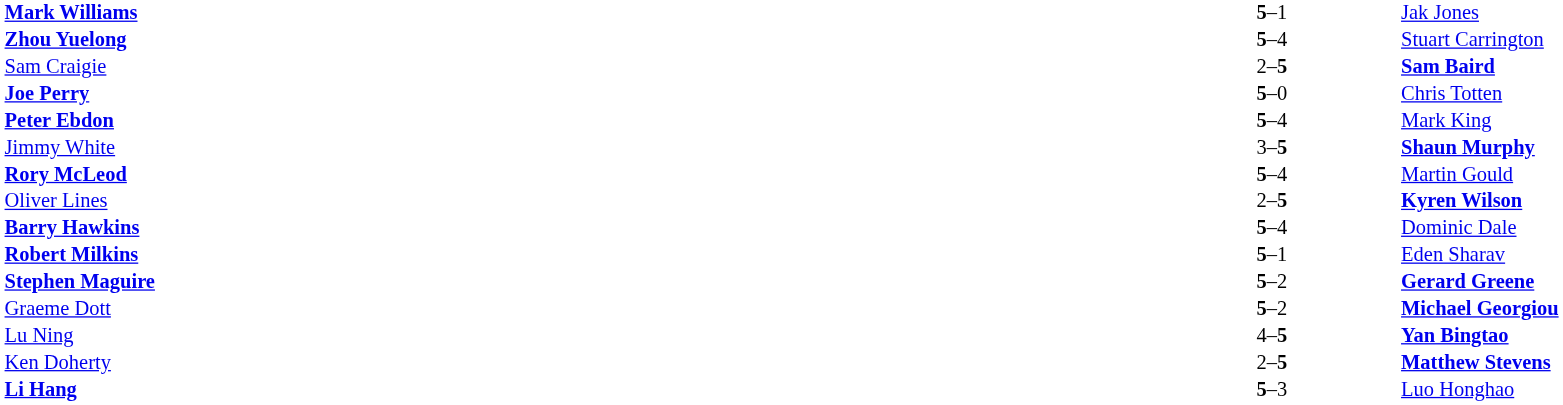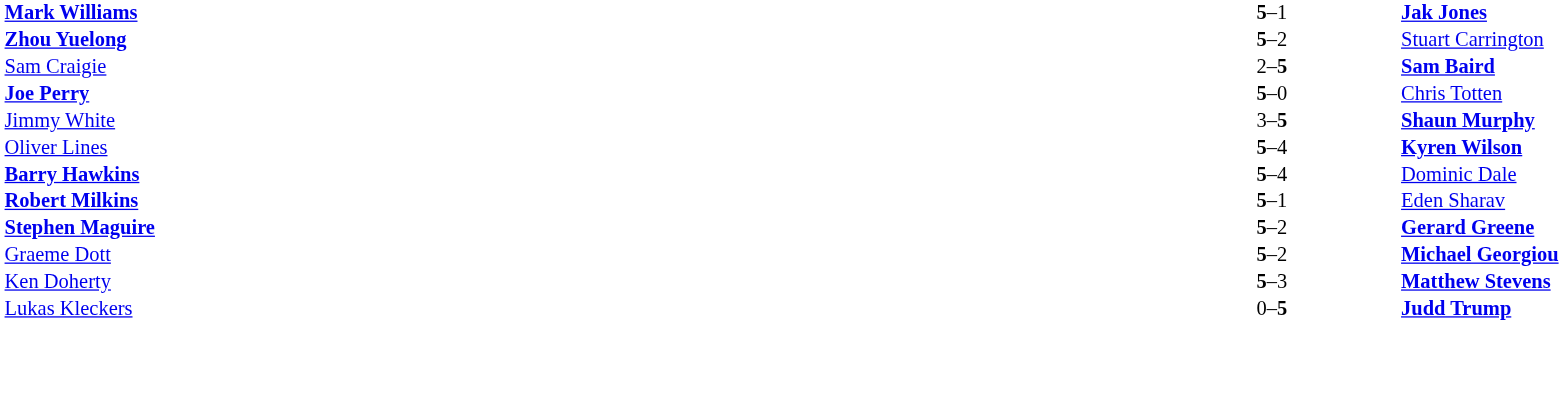 <table width="100%" cellspacing="1">
 <tr>
 <th width=45%></th>
 <th width=10%></th>
 <th width=45%></th>
 </tr>
 <tr>
 <td> <strong><a href='#'>Mark Williams</a></strong></td>
 <td align="center"><strong>5</strong>–1</td>
-<td> <a href='#'>Jak Jones</a></td>
+<td><strong> <a href='#'>Jak Jones</a></strong></td>
 </tr>
 <tr>
 <td> <strong><a href='#'>Zhou Yuelong</a></strong></td>
-<td align="center"><strong>5</strong>–4</td>
+<td align="center"><strong>5</strong>–2</td>
 <td> <a href='#'>Stuart Carrington</a></td>
 </tr>
 <tr>
 <td> <a href='#'>Sam Craigie</a></td>
 <td align="center">2–<strong>5</strong></td>
 <td> <strong><a href='#'>Sam Baird</a></strong></td>
 </tr>
 <tr>
 <td> <strong><a href='#'>Joe Perry</a></strong></td>
 <td align="center"><strong>5</strong>–0</td>
 <td> <a href='#'>Chris Totten</a></td>
 </tr>
 <tr>
-<td> <strong><a href='#'>Peter Ebdon</a></strong></td>
-<td align="center"><strong>5</strong>–4</td>
-<td> <a href='#'>Mark King</a></td>
-</tr>
-<tr>
 <td> <a href='#'>Jimmy White</a></td>
 <td align="center">3–<strong>5</strong></td>
 <td> <strong><a href='#'>Shaun Murphy</a></strong></td>
 </tr>
 <tr>
-<td> <strong><a href='#'>Rory McLeod</a></strong></td>
+<td> <a href='#'>Oliver Lines</a></td>
 <td align="center"><strong>5</strong>–4</td>
-<td> <a href='#'>Martin Gould</a></td>
-</tr>
-<tr>
-<td> <a href='#'>Oliver Lines</a></td>
-<td align="center">2–<strong>5</strong></td>
 <td> <strong><a href='#'>Kyren Wilson</a></strong></td>
 </tr>
 <tr>
 <td> <strong><a href='#'>Barry Hawkins</a></strong></td>
 <td align="center"><strong>5</strong>–4</td>
 <td> <a href='#'>Dominic Dale</a></td>
 </tr>
 <tr>
 <td> <strong><a href='#'>Robert Milkins</a></strong></td>
 <td align="center"><strong>5</strong>–1</td>
 <td> <a href='#'>Eden Sharav</a></td>
 </tr>
 <tr>
 <td> <strong><a href='#'>Stephen Maguire</a></strong></td>
 <td align="center"><strong>5</strong>–2</td>
 <td><strong> <a href='#'>Gerard Greene</a></strong></td>
 </tr>
 <tr>
 <td> <a href='#'>Graeme Dott</a></td>
 <td align="center"><strong>5</strong>–2</td>
 <td> <strong><a href='#'>Michael Georgiou</a></strong></td>
 </tr>
 <tr>
-<td> <a href='#'>Lu Ning</a></td>
-<td align="center">4–<strong>5</strong></td>
-<td> <strong><a href='#'>Yan Bingtao</a></strong></td>
-</tr>
-<tr>
 <td> <a href='#'>Ken Doherty</a></td>
-<td align="center">2–<strong>5</strong></td>
+<td align="center"><strong>5</strong>–3</td>
 <td> <strong><a href='#'>Matthew Stevens</a></strong></td>
 </tr>
 <tr>
-<td> <strong><a href='#'>Li Hang</a></strong></td>
-<td align="center"><strong>5</strong>–3</td>
-<td> <a href='#'>Luo Honghao</a></td>
+<td> <a href='#'>Lukas Kleckers</a></td>
+<td align="center">0–<strong>5</strong></td>
+<td> <strong><a href='#'>Judd Trump</a></strong></td>
 </tr>
 </table>
